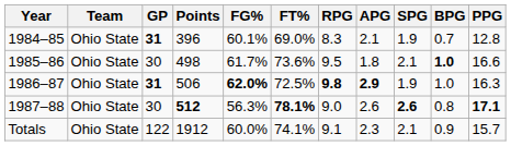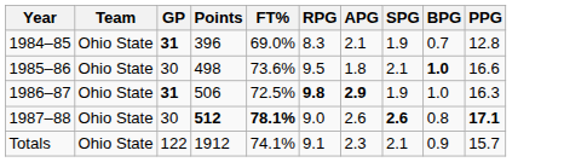 <table class="wikitable">
 <tr>
 <th>Year</th>
 <th>Team</th>
 <th>GP</th>
 <th>Points</th>
-<th>FG%</th>
 <th>FT%</th>
 <th>RPG</th>
 <th>APG</th>
 <th>SPG</th>
 <th>BPG</th>
 <th>PPG</th>
 </tr>
 <tr>
 <td>1984–85</td>
 <td>Ohio State</td>
 <td><strong>31</strong></td>
 <td>396</td>
-<td>60.1%</td>
 <td>69.0%</td>
 <td>8.3</td>
 <td>2.1</td>
 <td>1.9</td>
 <td>0.7</td>
 <td>12.8</td>
 </tr>
 <tr>
 <td>1985–86</td>
 <td>Ohio State</td>
 <td>30</td>
 <td>498</td>
-<td>61.7%</td>
 <td>73.6%</td>
 <td>9.5</td>
 <td>1.8</td>
 <td>2.1</td>
 <td><strong>1.0</strong></td>
 <td>16.6</td>
 </tr>
 <tr>
 <td>1986–87</td>
 <td>Ohio State</td>
 <td><strong>31</strong></td>
 <td>506</td>
-<td><strong>62.0%</strong></td>
 <td>72.5%</td>
 <td><strong>9.8</strong></td>
 <td><strong>2.9</strong></td>
 <td>1.9</td>
 <td>1.0</td>
 <td>16.3</td>
 </tr>
 <tr>
 <td>1987–88</td>
 <td>Ohio State</td>
 <td>30</td>
 <td><strong>512</strong></td>
-<td>56.3%</td>
 <td><strong>78.1%</strong></td>
 <td>9.0</td>
 <td>2.6</td>
 <td><strong>2.6</strong></td>
 <td>0.8</td>
 <td><strong>17.1</strong></td>
 </tr>
 <tr>
 <td>Totals</td>
 <td>Ohio State</td>
 <td>122</td>
 <td>1912</td>
-<td>60.0%</td>
 <td>74.1%</td>
 <td>9.1</td>
 <td>2.3</td>
 <td>2.1</td>
 <td>0.9</td>
 <td>15.7</td>
 </tr>
 </table>
